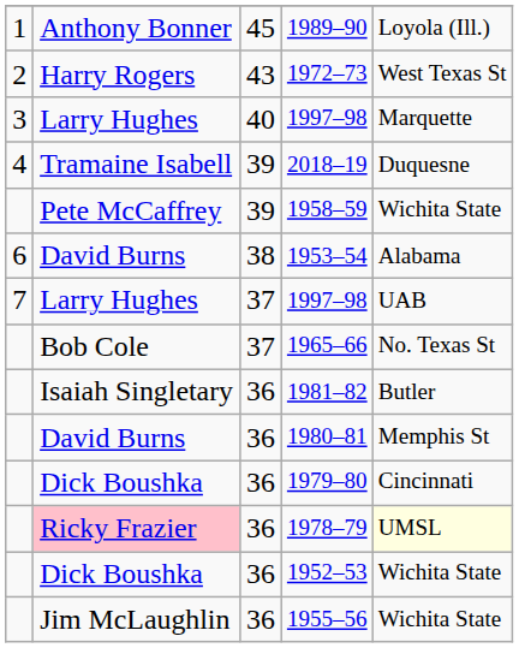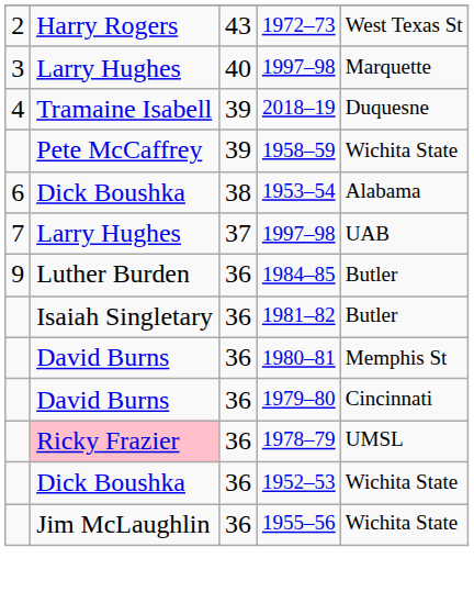 <table class="wikitable">
 <tr>
-</tr>
-<tr>
-<td>1</td>
-<td><a href='#'>Anthony Bonner</a></td>
-<td>45</td>
-<td style="font-size:80%;"><a href='#'>1989–90</a></td>
-<td style="font-size:80%;">Loyola (Ill.)</td>
 </tr>
 <tr>
 <td>2</td>
 <td><a href='#'>Harry Rogers</a></td>
 <td>43</td>
 <td style="font-size:80%;"><a href='#'>1972–73</a></td>
 <td style="font-size:80%;">West Texas St</td>
 </tr>
 <tr>
 <td>3</td>
 <td><a href='#'>Larry Hughes</a></td>
 <td>40</td>
 <td style="font-size:80%;"><a href='#'>1997–98</a></td>
 <td style="font-size:80%;">Marquette</td>
 </tr>
 <tr>
 <td>4</td>
 <td><a href='#'>Tramaine Isabell</a></td>
 <td>39</td>
 <td style="font-size:80%;"><a href='#'>2018–19</a></td>
 <td style="font-size:80%;">Duquesne</td>
 </tr>
 <tr>
 <td></td>
 <td><a href='#'>Pete McCaffrey</a></td>
 <td>39</td>
 <td style="font-size:80%;"><a href='#'>1958–59</a></td>
 <td style="font-size:80%;">Wichita State</td>
 </tr>
 <tr>
 <td>6</td>
-<td><a href='#'>David Burns</a></td>
+<td><a href='#'>Dick Boushka</a></td>
 <td>38</td>
 <td style="font-size:80%;"><a href='#'>1953–54</a></td>
 <td style="font-size:80%;">Alabama</td>
 </tr>
 <tr>
 <td>7</td>
 <td><a href='#'>Larry Hughes</a></td>
 <td>37</td>
 <td style="font-size:80%;"><a href='#'>1997–98</a></td>
 <td style="font-size:80%;">UAB</td>
 </tr>
 <tr>
-<td></td>
-<td>Bob Cole</td>
-<td>37</td>
-<td style="font-size:80%;"><a href='#'>1965–66</a></td>
-<td style="font-size:80%;">No. Texas St</td>
+<td>9</td>
+<td>Luther Burden</td>
+<td>36</td>
+<td style="font-size:80%;"><a href='#'>1984–85</a></td>
+<td style="font-size:80%;">Butler</td>
 </tr>
 <tr>
 <td></td>
 <td>Isaiah Singletary</td>
 <td>36</td>
 <td style="font-size:80%;"><a href='#'>1981–82</a></td>
 <td style="font-size:80%;">Butler</td>
 </tr>
 <tr>
 <td></td>
 <td><a href='#'>David Burns</a></td>
 <td>36</td>
 <td style="font-size:80%;"><a href='#'>1980–81</a></td>
 <td style="font-size:80%;">Memphis St</td>
 </tr>
 <tr>
 <td></td>
-<td><a href='#'>Dick Boushka</a></td>
+<td><a href='#'>David Burns</a></td>
 <td>36</td>
 <td style="font-size:80%;"><a href='#'>1979–80</a></td>
 <td style="font-size:80%;">Cincinnati</td>
 </tr>
 <tr>
 <td></td>
 <td style="background: pink;"><a href='#'>Ricky Frazier</a></td>
 <td>36</td>
 <td style="font-size:80%;"><a href='#'>1978–79</a></td>
-<td style="background: lightyellow; font-size:80%;">UMSL</td>
+<td style="font-size:80%;">UMSL</td>
 </tr>
 <tr>
 <td></td>
 <td><a href='#'>Dick Boushka</a></td>
 <td>36</td>
 <td style="font-size:80%;"><a href='#'>1952–53</a></td>
 <td style="font-size:80%;">Wichita State</td>
 </tr>
 <tr>
 <td></td>
 <td>Jim McLaughlin</td>
 <td>36</td>
 <td style="font-size:80%;"><a href='#'>1955–56</a></td>
 <td style="font-size:80%;">Wichita State</td>
 </tr>
 </table>
